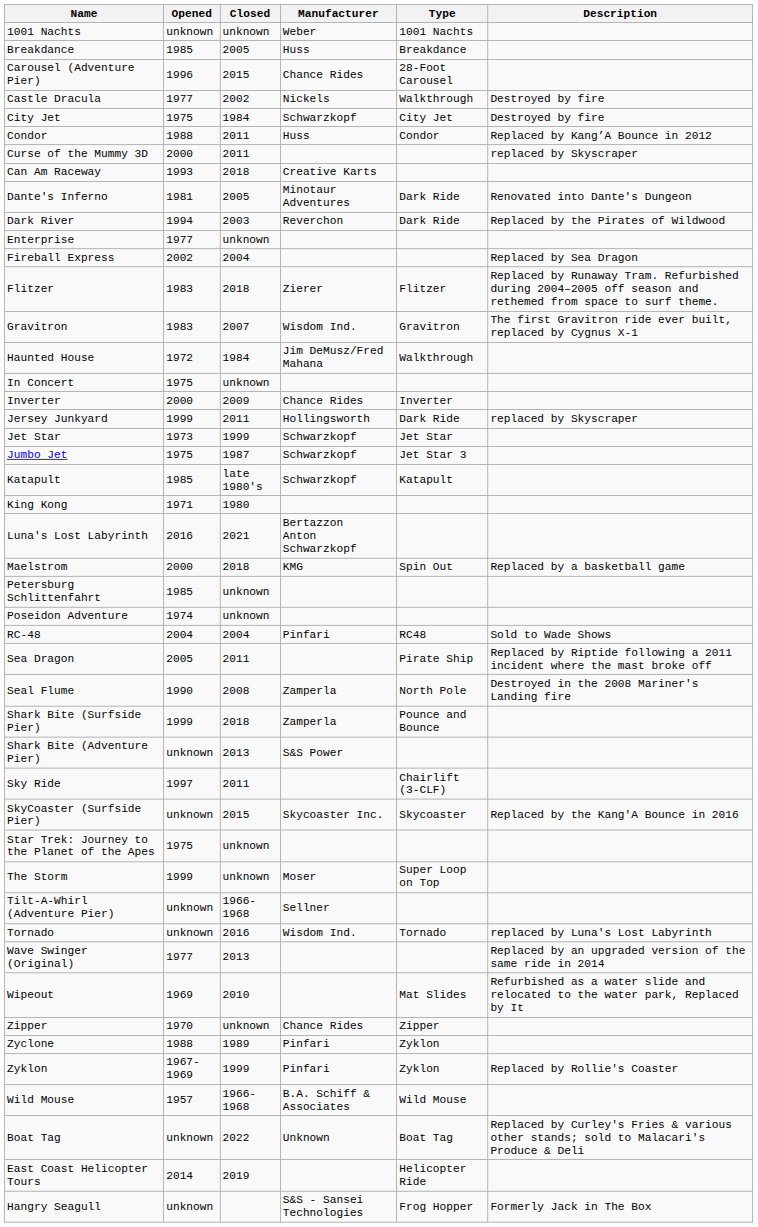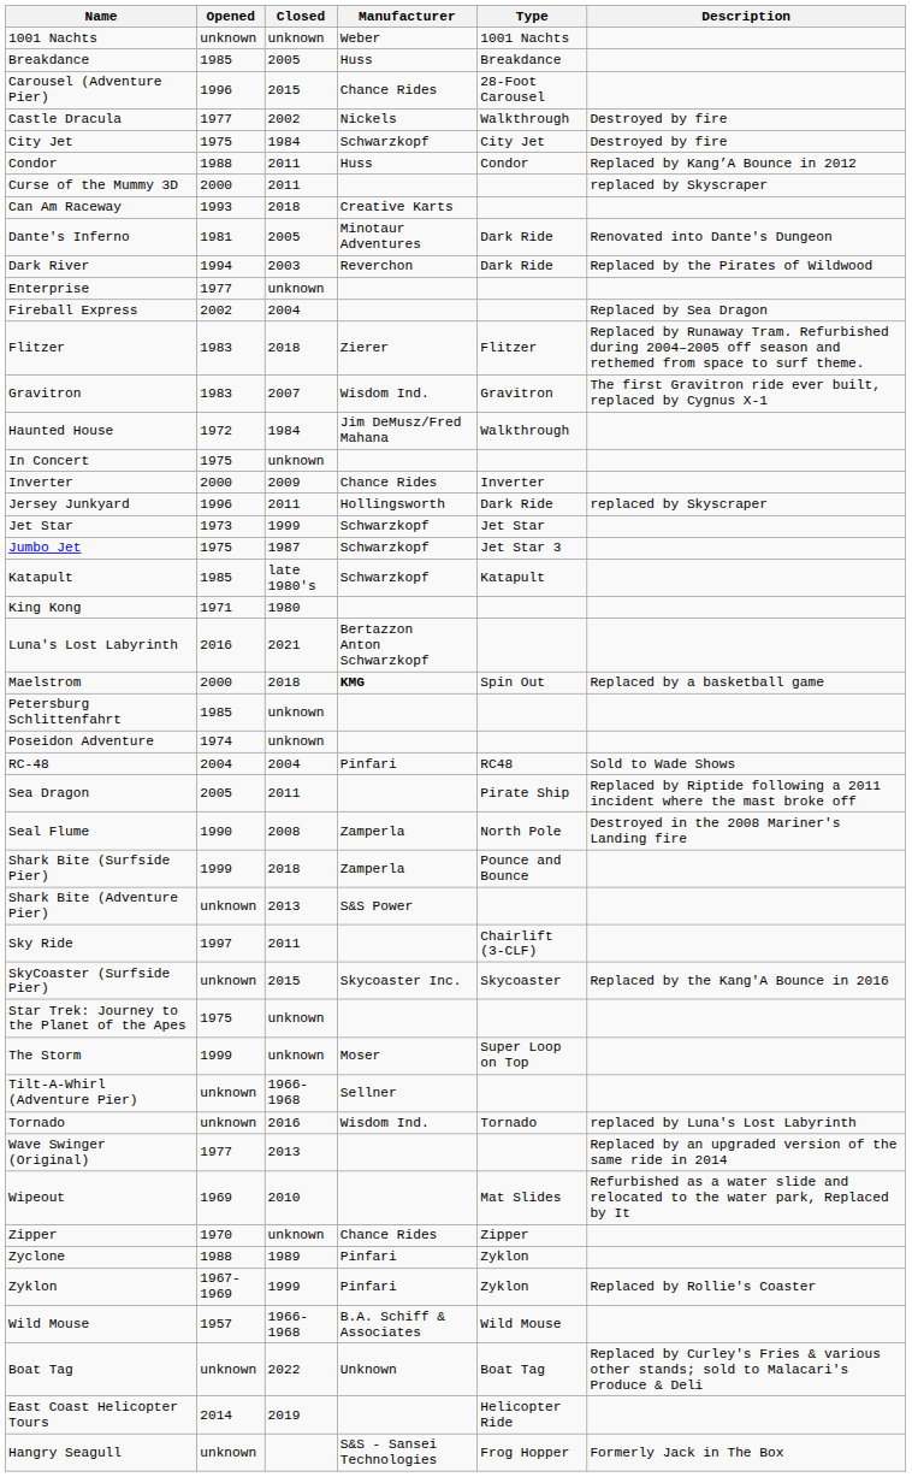 <table class="wikitable sortable">
 <tr>
 <th>Name</th>
 <th>Opened</th>
 <th>Closed</th>
 <th>Manufacturer</th>
 <th>Type</th>
 <th>Description</th>
 </tr>
 <tr>
 <td>1001 Nachts</td>
 <td>unknown</td>
 <td>unknown</td>
 <td>Weber</td>
 <td>1001 Nachts</td>
 <td></td>
 </tr>
 <tr>
 <td>Breakdance</td>
 <td>1985</td>
 <td>2005</td>
 <td>Huss</td>
 <td>Breakdance</td>
 <td></td>
 </tr>
 <tr>
 <td>Carousel (Adventure Pier)</td>
 <td>1996</td>
 <td>2015</td>
 <td>Chance Rides</td>
 <td>28-Foot Carousel</td>
 <td></td>
 </tr>
 <tr>
 <td>Castle Dracula</td>
 <td>1977</td>
 <td>2002</td>
 <td>Nickels</td>
 <td>Walkthrough</td>
 <td>Destroyed by fire</td>
 </tr>
 <tr>
 <td>City Jet</td>
 <td>1975</td>
 <td>1984</td>
 <td>Schwarzkopf</td>
 <td>City Jet</td>
 <td>Destroyed by fire</td>
 </tr>
 <tr>
 <td>Condor</td>
 <td>1988</td>
 <td>2011</td>
 <td>Huss</td>
 <td>Condor</td>
 <td>Replaced by Kang’A Bounce in 2012</td>
 </tr>
 <tr>
 <td>Curse of the Mummy 3D</td>
 <td>2000</td>
 <td>2011</td>
 <td></td>
 <td></td>
 <td>replaced by Skyscraper</td>
 </tr>
 <tr>
 <td>Can Am Raceway</td>
 <td>1993</td>
 <td>2018</td>
 <td>Creative Karts</td>
 <td></td>
 <td></td>
 </tr>
 <tr>
 <td>Dante's Inferno</td>
 <td>1981</td>
 <td>2005</td>
 <td>Minotaur Adventures</td>
 <td>Dark Ride</td>
 <td>Renovated into Dante's Dungeon</td>
 </tr>
 <tr>
 <td>Dark River</td>
 <td>1994</td>
 <td>2003</td>
 <td>Reverchon</td>
 <td>Dark Ride</td>
 <td>Replaced by the Pirates of Wildwood</td>
 </tr>
 <tr>
 <td>Enterprise</td>
 <td>1977</td>
 <td>unknown</td>
 <td></td>
 <td></td>
 <td></td>
 </tr>
 <tr>
 <td>Fireball Express</td>
 <td>2002</td>
 <td>2004</td>
 <td></td>
 <td></td>
 <td>Replaced by Sea Dragon</td>
 </tr>
 <tr>
 <td>Flitzer</td>
 <td>1983</td>
 <td>2018</td>
 <td>Zierer</td>
 <td>Flitzer</td>
 <td>Replaced by Runaway Tram. Refurbished during 2004–2005 off season and rethemed from space to surf theme.</td>
 </tr>
 <tr>
 <td>Gravitron</td>
 <td>1983</td>
 <td>2007</td>
 <td>Wisdom Ind.</td>
 <td>Gravitron</td>
 <td>The first Gravitron ride ever built, replaced by Cygnus X-1</td>
 </tr>
 <tr>
 <td>Haunted House</td>
 <td>1972</td>
 <td>1984</td>
 <td>Jim DeMusz/Fred Mahana</td>
 <td>Walkthrough</td>
 <td></td>
 </tr>
 <tr>
 <td>In Concert</td>
 <td>1975</td>
 <td>unknown</td>
 <td></td>
 <td></td>
 <td></td>
 </tr>
 <tr>
 <td>Inverter</td>
 <td>2000</td>
 <td>2009</td>
 <td>Chance Rides</td>
 <td>Inverter</td>
 <td></td>
 </tr>
 <tr>
 <td>Jersey Junkyard</td>
-<td>1999</td>
+<td>1996</td>
 <td>2011</td>
 <td>Hollingsworth</td>
 <td>Dark Ride</td>
 <td>replaced by Skyscraper</td>
 </tr>
 <tr>
 <td>Jet Star</td>
 <td>1973</td>
 <td>1999</td>
 <td>Schwarzkopf</td>
 <td>Jet Star</td>
 <td></td>
 </tr>
 <tr>
 <td><a href='#'>Jumbo Jet</a></td>
 <td>1975</td>
 <td>1987</td>
 <td>Schwarzkopf</td>
 <td>Jet Star 3</td>
 <td></td>
 </tr>
 <tr>
 <td>Katapult</td>
 <td>1985</td>
 <td>late 1980's</td>
 <td>Schwarzkopf</td>
 <td>Katapult</td>
 <td></td>
 </tr>
 <tr>
 <td>King Kong</td>
 <td>1971</td>
 <td>1980</td>
 <td></td>
 <td></td>
 <td></td>
 </tr>
 <tr>
 <td>Luna's Lost Labyrinth</td>
 <td>2016</td>
 <td>2021</td>
 <td>Bertazzon<br>Anton Schwarzkopf</td>
 <td></td>
 </tr>
 <tr>
 <td>Maelstrom</td>
 <td>2000</td>
 <td>2018</td>
-<td>KMG</td>
+<td><strong>KMG</strong></td>
 <td>Spin Out</td>
 <td>Replaced by a basketball game</td>
 </tr>
 <tr>
 <td>Petersburg Schlittenfahrt</td>
 <td>1985</td>
 <td>unknown</td>
 <td></td>
 <td></td>
 <td></td>
 </tr>
 <tr>
 <td>Poseidon Adventure</td>
 <td>1974</td>
 <td>unknown</td>
 <td></td>
 <td></td>
 <td></td>
 </tr>
 <tr>
 <td>RC-48</td>
 <td>2004</td>
 <td>2004</td>
 <td>Pinfari</td>
 <td>RC48</td>
 <td>Sold to Wade Shows</td>
 </tr>
 <tr>
 <td>Sea Dragon</td>
 <td>2005</td>
 <td>2011</td>
 <td></td>
 <td>Pirate Ship</td>
 <td>Replaced by Riptide following a 2011 incident where the mast broke off</td>
 </tr>
 <tr>
 <td>Seal Flume</td>
 <td>1990</td>
 <td>2008</td>
 <td>Zamperla</td>
 <td>North Pole</td>
 <td>Destroyed in the 2008 Mariner's Landing fire</td>
 </tr>
 <tr>
 <td>Shark Bite (Surfside Pier)</td>
 <td>1999</td>
 <td>2018</td>
 <td>Zamperla</td>
 <td>Pounce and Bounce</td>
 <td></td>
 </tr>
 <tr>
 <td>Shark Bite (Adventure Pier)</td>
 <td>unknown</td>
 <td>2013</td>
 <td>S&S Power</td>
 <td></td>
 <td></td>
 </tr>
 <tr>
 <td>Sky Ride</td>
 <td>1997</td>
 <td>2011</td>
 <td></td>
 <td>Chairlift (3-CLF)</td>
 <td></td>
 </tr>
 <tr>
 <td>SkyCoaster (Surfside Pier)</td>
 <td>unknown</td>
 <td>2015</td>
 <td>Skycoaster Inc.</td>
 <td>Skycoaster</td>
 <td>Replaced by the Kang'A Bounce in 2016</td>
 </tr>
 <tr>
 <td>Star Trek: Journey to the Planet of the Apes</td>
 <td>1975</td>
 <td>unknown</td>
 <td></td>
 <td></td>
 <td></td>
 </tr>
 <tr>
 <td>The Storm</td>
 <td>1999</td>
 <td>unknown</td>
 <td>Moser</td>
 <td>Super Loop on Top</td>
 <td></td>
 </tr>
 <tr>
 <td>Tilt-A-Whirl (Adventure Pier)</td>
 <td>unknown</td>
 <td>1966-1968</td>
 <td>Sellner</td>
 <td></td>
 <td></td>
 </tr>
 <tr>
 <td>Tornado</td>
 <td>unknown</td>
 <td>2016</td>
 <td>Wisdom Ind.</td>
 <td>Tornado</td>
 <td>replaced by Luna's Lost Labyrinth</td>
 </tr>
 <tr>
 <td>Wave Swinger (Original)</td>
 <td>1977</td>
 <td>2013</td>
 <td></td>
 <td></td>
 <td>Replaced by an upgraded version of the same ride in 2014</td>
 </tr>
 <tr>
 <td>Wipeout</td>
 <td>1969</td>
 <td>2010</td>
 <td></td>
 <td>Mat Slides</td>
 <td>Refurbished as a water slide and relocated to the water park, Replaced by It</td>
 </tr>
 <tr>
 <td>Zipper</td>
 <td>1970</td>
 <td>unknown</td>
 <td>Chance Rides</td>
 <td>Zipper</td>
 <td></td>
 </tr>
 <tr>
 <td>Zyclone</td>
 <td>1988</td>
 <td>1989</td>
 <td>Pinfari</td>
 <td>Zyklon</td>
 <td></td>
 </tr>
 <tr>
 <td>Zyklon</td>
 <td>1967-1969</td>
 <td>1999</td>
 <td>Pinfari</td>
 <td>Zyklon</td>
 <td>Replaced by Rollie's Coaster</td>
 </tr>
 <tr>
 <td>Wild Mouse</td>
 <td>1957</td>
 <td>1966-1968</td>
 <td>B.A. Schiff & Associates</td>
 <td>Wild Mouse</td>
 <td></td>
 </tr>
 <tr>
 <td>Boat Tag</td>
 <td>unknown</td>
 <td>2022</td>
 <td>Unknown</td>
 <td>Boat Tag</td>
 <td>Replaced by Curley's Fries & various other stands; sold to Malacari's Produce & Deli</td>
 </tr>
 <tr>
 <td>East Coast Helicopter Tours</td>
 <td>2014</td>
 <td>2019</td>
 <td></td>
 <td>Helicopter Ride</td>
 <td></td>
 </tr>
 <tr>
 <td>Hangry Seagull</td>
 <td>unknown</td>
 <td></td>
 <td>S&S - Sansei Technologies</td>
 <td>Frog Hopper</td>
 <td>Formerly Jack in The Box</td>
 </tr>
 </table>
